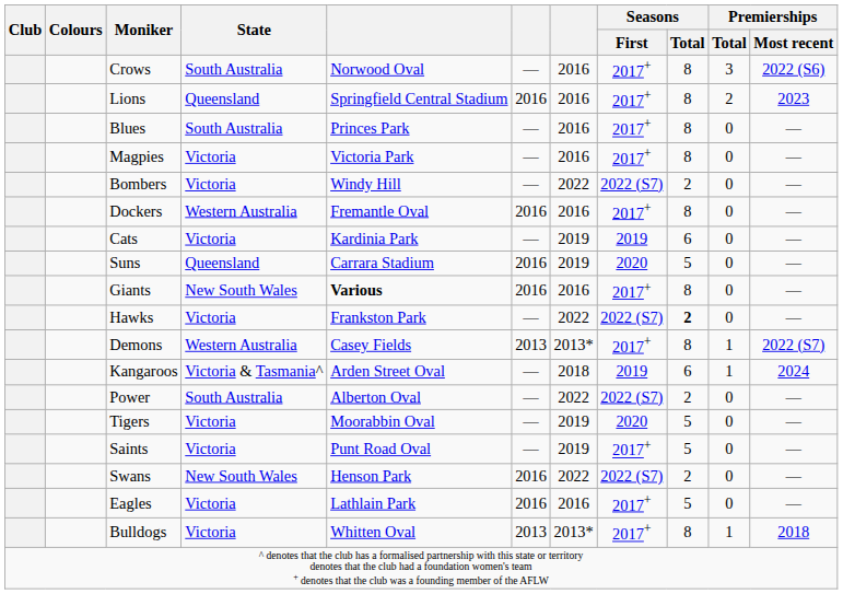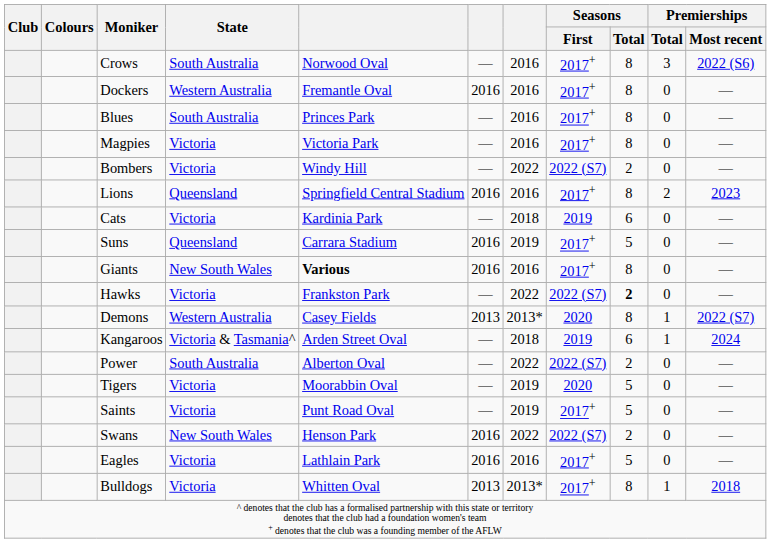 <table class="wikitable plainrowheaders sortable" style=text-align:center>
 <tr>
 <th rowspan=2>Club</th>
 <th rowspan=2 class=unsortable>Colours</th>
 <th rowspan=2>Moniker</th>
 <th rowspan=2>State</th>
 <th rowspan=2></th>
 <th rowspan=2></th>
 <th rowspan=2></th>
 <th colspan=2>Seasons</th>
 <th colspan=2>Premierships</th>
 </tr>
 <tr>
 <th>First</th>
 <th data-sort-type=number>Total</th>
 <th data-sort-type=number>Total</th>
 <th>Most recent</th>
 </tr>
 <tr>
 <th scope=row style=text-align:left></th>
 <td></td>
 <td align=left>Crows</td>
 <td align=left><a href='#'>South Australia</a></td>
 <td align=left><a href='#'>Norwood Oval</a></td>
 <td>—</td>
 <td>2016</td>
 <td><a href='#'>2017</a><sup>+</sup></td>
 <td>8</td>
 <td>3</td>
 <td><a href='#'>2022 (S6)</a></td>
 </tr>
 <tr>
 <th scope=row style=text-align:left></th>
 <td></td>
-<td align=left>Lions</td>
-<td align=left><a href='#'>Queensland</a></td>
-<td align=left><a href='#'>Springfield Central Stadium</a></td>
+<td align=left>Dockers</td>
+<td align=left><a href='#'>Western Australia</a></td>
+<td align=left><a href='#'>Fremantle Oval</a></td>
 <td>2016</td>
 <td>2016</td>
 <td><a href='#'>2017</a><sup>+</sup></td>
 <td>8</td>
-<td>2</td>
-<td><a href='#'>2023</a></td>
+<td>0</td>
+<td>—</td>
 </tr>
 <tr>
 <th scope=row style=text-align:left></th>
 <td></td>
 <td align=left>Blues</td>
 <td align=left><a href='#'>South Australia</a></td>
 <td align=left><a href='#'>Princes Park</a></td>
 <td>—</td>
 <td>2016</td>
 <td><a href='#'>2017</a><sup>+</sup></td>
 <td>8</td>
 <td>0</td>
 <td>—</td>
 </tr>
 <tr>
 <th scope=row style=text-align:left></th>
 <td></td>
 <td align=left>Magpies</td>
 <td align=left><a href='#'>Victoria</a></td>
 <td align=left><a href='#'>Victoria Park</a></td>
 <td>—</td>
 <td>2016</td>
 <td><a href='#'>2017</a><sup>+</sup></td>
 <td>8</td>
 <td>0</td>
 <td>—</td>
 </tr>
 <tr>
 <th scope=row style=text-align:left></th>
 <td></td>
 <td align=left>Bombers</td>
 <td align=left><a href='#'>Victoria</a></td>
 <td align=left><a href='#'>Windy Hill</a></td>
 <td>—</td>
 <td>2022</td>
 <td><a href='#'>2022 (S7)</a></td>
 <td>2</td>
 <td>0</td>
 <td>—</td>
 </tr>
 <tr>
 <th scope=row style=text-align:left></th>
 <td></td>
-<td align=left>Dockers</td>
-<td align=left><a href='#'>Western Australia</a></td>
-<td align=left><a href='#'>Fremantle Oval</a></td>
+<td align=left>Lions</td>
+<td align=left><a href='#'>Queensland</a></td>
+<td align=left><a href='#'>Springfield Central Stadium</a></td>
 <td>2016</td>
 <td>2016</td>
 <td><a href='#'>2017</a><sup>+</sup></td>
 <td>8</td>
-<td>0</td>
-<td>—</td>
+<td>2</td>
+<td><a href='#'>2023</a></td>
 </tr>
 <tr>
 <th scope=row style=text-align:left></th>
 <td></td>
 <td align=left>Cats</td>
 <td align=left><a href='#'>Victoria</a></td>
 <td align=left><a href='#'>Kardinia Park</a></td>
 <td>—</td>
-<td>2019</td>
+<td>2018</td>
 <td><a href='#'>2019</a></td>
 <td>6</td>
 <td>0</td>
 <td>—</td>
 </tr>
 <tr>
 <th scope=row style=text-align:left></th>
 <td></td>
 <td align=left>Suns</td>
 <td align=left><a href='#'>Queensland</a></td>
 <td align=left><a href='#'>Carrara Stadium</a></td>
 <td>2016</td>
 <td>2019</td>
-<td><a href='#'>2020</a></td>
+<td><a href='#'>2017</a><sup>+</sup></td>
 <td>5</td>
 <td>0</td>
 <td>—</td>
 </tr>
 <tr>
 <th scope=row style=text-align:left></th>
 <td></td>
 <td align=left>Giants</td>
 <td align=left><a href='#'>New South Wales</a></td>
 <td align=left><strong>Various</strong></td>
 <td>2016</td>
 <td>2016</td>
 <td><a href='#'>2017</a><sup>+</sup></td>
 <td>8</td>
 <td>0</td>
 <td>—</td>
 </tr>
 <tr>
 <th scope=row style=text-align:left></th>
 <td></td>
 <td align=left>Hawks</td>
 <td align=left><a href='#'>Victoria</a></td>
 <td align=left><a href='#'>Frankston Park</a></td>
 <td>—</td>
 <td>2022</td>
 <td><a href='#'>2022 (S7)</a></td>
 <td><strong>2</strong></td>
 <td>0</td>
 <td>—</td>
 </tr>
 <tr>
 <th scope=row style=text-align:left></th>
 <td></td>
 <td align=left>Demons</td>
 <td align=left><a href='#'>Western Australia</a></td>
 <td align=left><a href='#'>Casey Fields</a></td>
 <td>2013</td>
 <td>2013*</td>
-<td><a href='#'>2017</a><sup>+</sup></td>
+<td><a href='#'>2020</a></td>
 <td>8</td>
 <td>1</td>
 <td><a href='#'>2022 (S7)</a></td>
 </tr>
 <tr>
 <th scope=row style=text-align:left></th>
 <td></td>
 <td align=left>Kangaroos</td>
 <td align=left><a href='#'>Victoria</a> & <a href='#'>Tasmania</a>^</td>
 <td align=left><a href='#'>Arden Street Oval</a></td>
 <td>—</td>
 <td>2018</td>
 <td><a href='#'>2019</a></td>
 <td>6</td>
 <td>1</td>
 <td><a href='#'>2024</a></td>
 </tr>
 <tr>
 <th scope=row style=text-align:left></th>
 <td></td>
 <td align=left>Power</td>
 <td align=left><a href='#'>South Australia</a></td>
 <td align=left><a href='#'>Alberton Oval</a></td>
 <td>—</td>
 <td>2022</td>
 <td><a href='#'>2022 (S7)</a></td>
 <td>2</td>
 <td>0</td>
 <td>—</td>
 </tr>
 <tr>
 <th scope=row style=text-align:left></th>
 <td></td>
 <td align=left>Tigers</td>
 <td align=left><a href='#'>Victoria</a></td>
 <td align=left><a href='#'>Moorabbin Oval</a></td>
 <td>—</td>
 <td>2019</td>
 <td><a href='#'>2020</a></td>
 <td>5</td>
 <td>0</td>
 <td>—</td>
 </tr>
 <tr>
 <th scope=row style=text-align:left></th>
 <td></td>
 <td align=left>Saints</td>
 <td align=left><a href='#'>Victoria</a></td>
 <td align=left><a href='#'>Punt Road Oval</a></td>
 <td>—</td>
 <td>2019</td>
 <td><a href='#'>2017</a><sup>+</sup></td>
 <td>5</td>
 <td>0</td>
 <td>—</td>
 </tr>
 <tr>
 <th scope=row style=text-align:left></th>
 <td></td>
 <td align=left>Swans</td>
 <td align=left><a href='#'>New South Wales</a></td>
 <td align=left><a href='#'>Henson Park</a></td>
 <td>2016</td>
 <td>2022</td>
 <td><a href='#'>2022 (S7)</a></td>
 <td>2</td>
 <td>0</td>
 <td>—</td>
 </tr>
 <tr>
 <th scope=row style=text-align:left></th>
 <td></td>
 <td align=left>Eagles</td>
 <td align=left><a href='#'>Victoria</a></td>
 <td align=left><a href='#'>Lathlain Park</a></td>
 <td>2016</td>
 <td>2016</td>
 <td><a href='#'>2017</a><sup>+</sup></td>
 <td>5</td>
 <td>0</td>
 <td>—</td>
 </tr>
 <tr>
 <th scope=row style=text-align:left></th>
 <td></td>
 <td align=left>Bulldogs</td>
 <td align=left><a href='#'>Victoria</a></td>
 <td align=left><a href='#'>Whitten Oval</a></td>
 <td>2013</td>
 <td>2013*</td>
 <td><a href='#'>2017</a><sup>+</sup></td>
 <td>8</td>
 <td>1</td>
 <td><a href='#'>2018</a></td>
 </tr>
 <tr class=sortbottom>
 <td colspan=11 style="font-size:8pt; text-align:center">^ denotes that the club has a formalised partnership with this state or territory<br> denotes that the club had a foundation women's team<br><sup>+</sup> denotes that the club was a founding member of the AFLW</td>
 </tr>
 </table>
